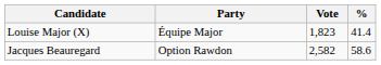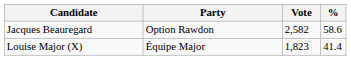 <table class="wikitable">
 <tr>
 <th bgcolor="#DDDDFF" width="200px">Candidate</th>
 <th bgcolor="#DDDDFF" width="200px">Party</th>
 <th bgcolor="#DDDDFF" width="50px">Vote</th>
 <th bgcolor="#DDDDFF" width="30px">%</th>
 </tr>
 <tr>
+<td>Jacques Beauregard</td>
+<td>Option Rawdon</td>
+<td>2,582</td>
+<td>58.6</td>
+</tr>
+<tr>
 <td>Louise Major (X)</td>
 <td>Équipe Major</td>
 <td>1,823</td>
 <td>41.4</td>
 </tr>
-<tr>
-<td>Jacques Beauregard</td>
-<td>Option Rawdon</td>
-<td>2,582</td>
-<td>58.6</td>
-</tr>
 </table>
